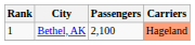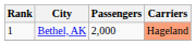 <table class="wikitable" style="font-size: 90%" width= align=>
 <tr>
 <th>Rank</th>
 <th>City</th>
 <th>Passengers</th>
 <th>Carriers</th>
 </tr>
 <tr>
 <td>1</td>
 <td> <a href='#'>Bethel, AK</a></td>
-<td>2,100</td>
+<td>2,000</td>
 <td style="background: lightsalmon;">Hageland</td>
 </tr>
 <tr>
 </tr>
 </table>
